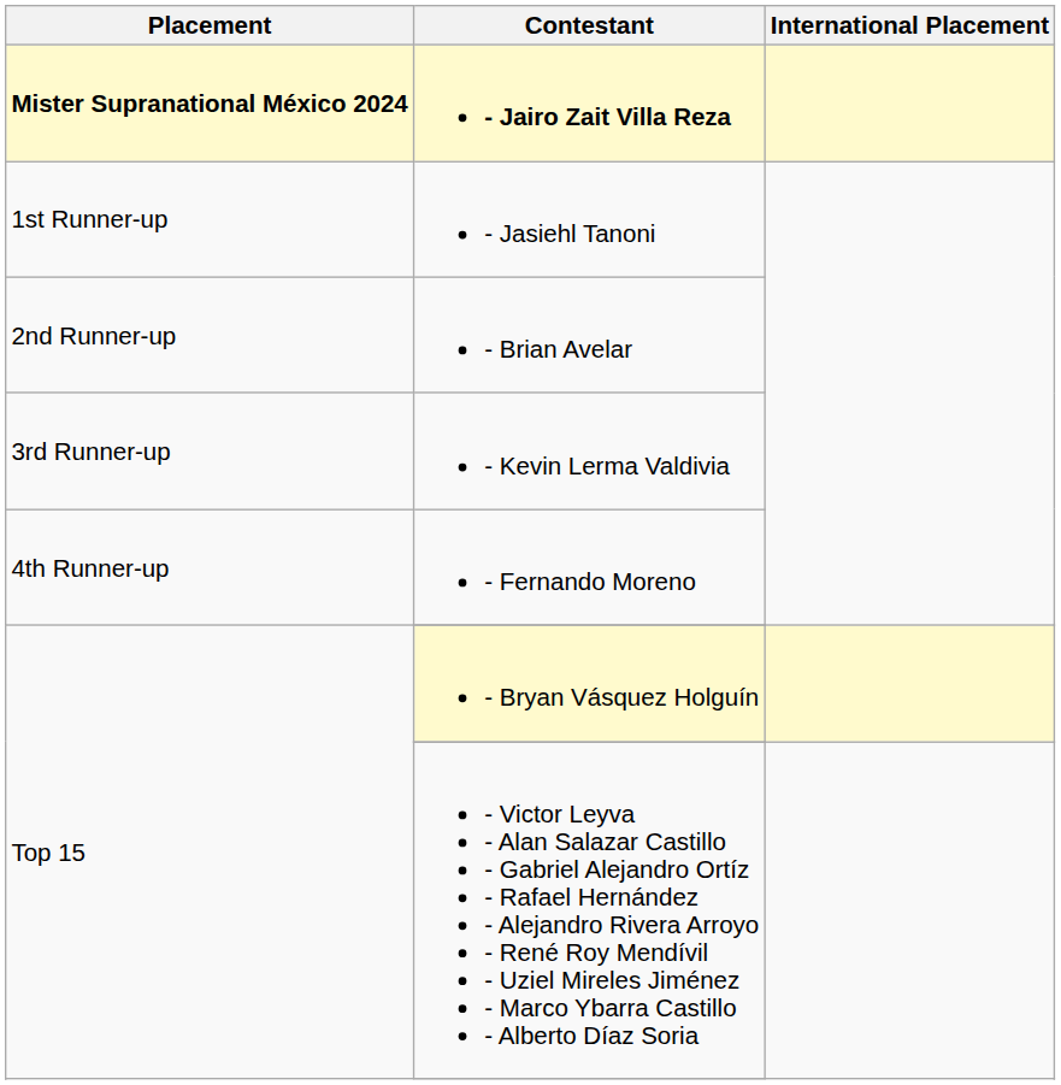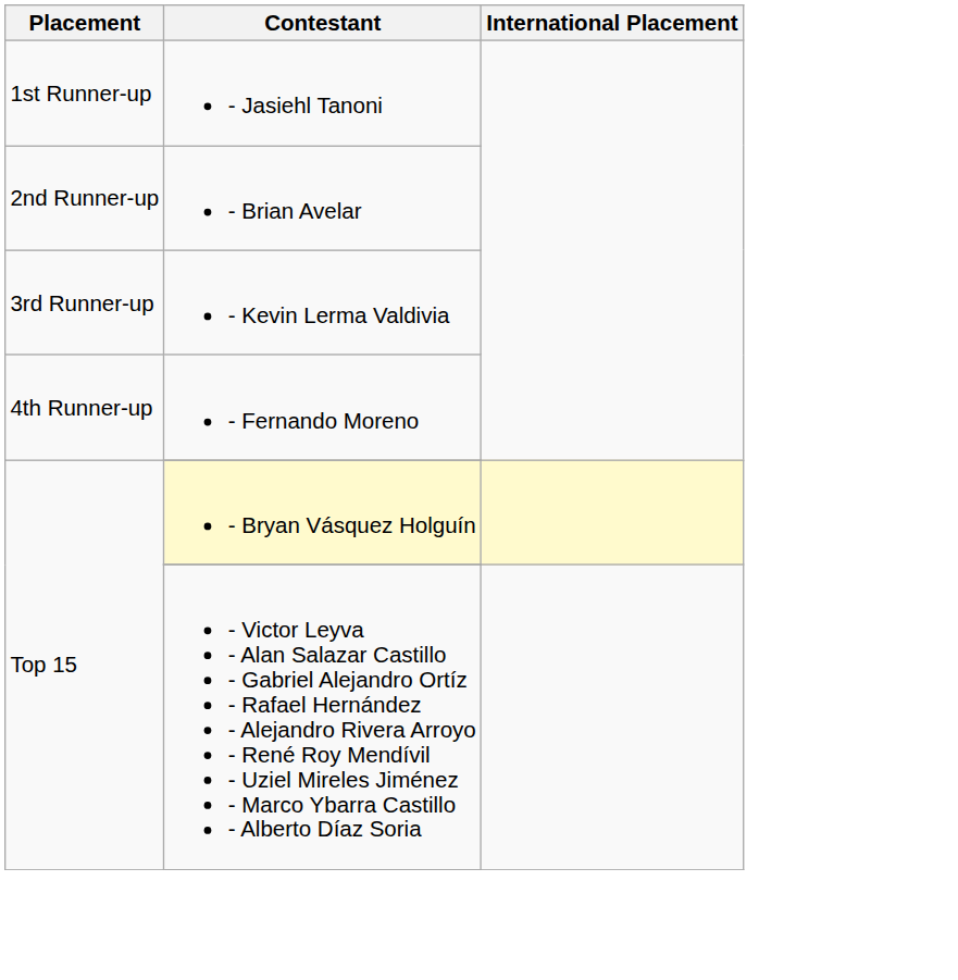 <table class="wikitable sortable" style="font-size: 95%;">
 <tr>
 <th>Placement</th>
 <th>Contestant</th>
 <th>International Placement</th>
-</tr>
-<tr style="background:#FFFACD">
-<td><strong>Mister Supranational México 2024</strong></td>
-<td><br><ul><li><strong> - Jairo Zait Villa Reza</strong></li></ul></td>
-<td></td>
 </tr>
 <tr>
 <td>1st Runner-up</td>
 <td><br><ul><li> - Jasiehl Tanoni</li></ul></td>
 </tr>
 <tr>
 <td>2nd Runner-up</td>
 <td><br><ul><li> - Brian Avelar</li></ul></td>
 </tr>
 <tr>
 <td>3rd Runner-up</td>
 <td><br><ul><li> - Kevin Lerma Valdivia</li></ul></td>
 </tr>
 <tr>
 <td>4th Runner-up</td>
 <td><br><ul><li> - Fernando Moreno</li></ul></td>
 </tr>
 <tr>
 <td rowspan="10">Top 15</td>
 </tr>
 <tr style="background-color:#FFFACD">
 <td><br><ul><li> - Bryan Vásquez Holguín</li></ul></td>
 <td></td>
 </tr>
 <tr style="background-color:#FFFACD">
 </tr>
 <tr>
 <td><br><ul><li> - Victor Leyva</li><li> - Alan Salazar Castillo</li><li> - Gabriel Alejandro Ortíz</li><li> - Rafael Hernández</li><li> - Alejandro Rivera Arroyo</li><li> - René Roy Mendívil</li><li> - Uziel Mireles Jiménez</li><li> - Marco Ybarra Castillo</li><li> - Alberto Díaz Soria</li></ul></td>
 </tr>
 <tr>
 </tr>
 </table>
